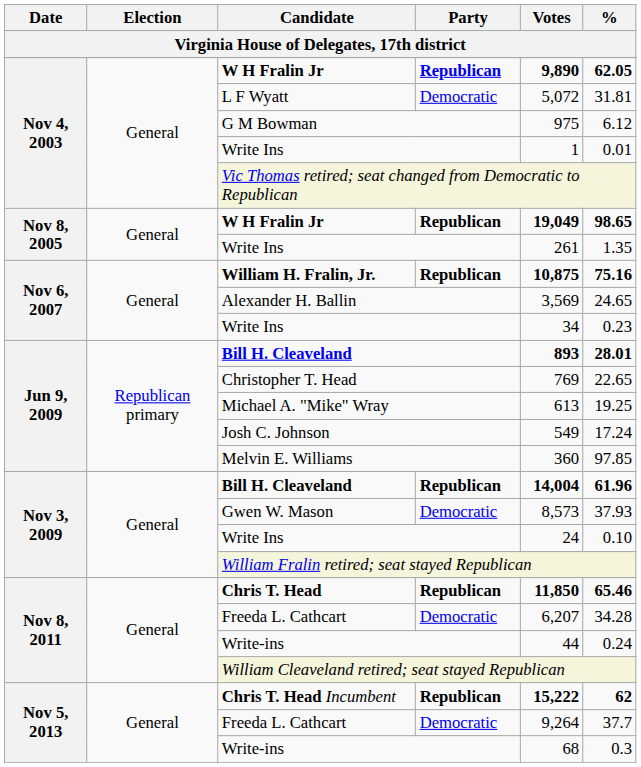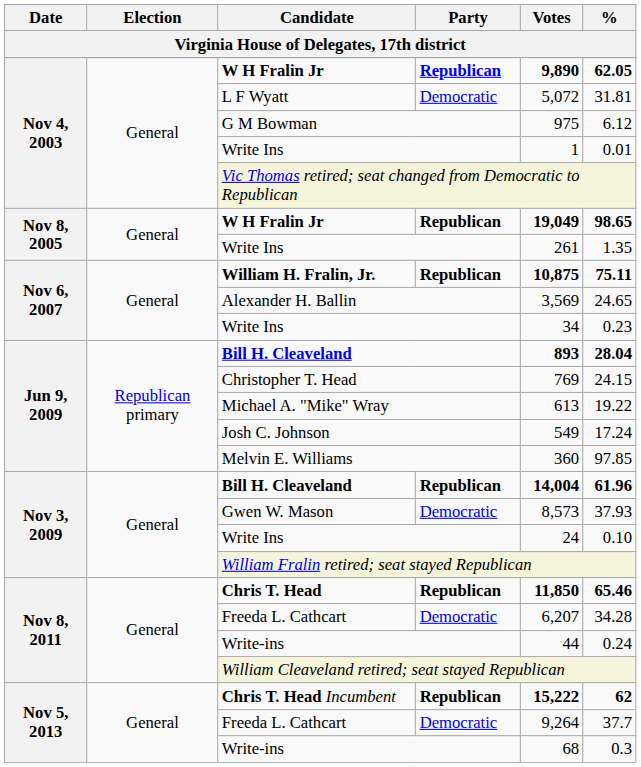 <table class="wikitable">
 <tr>
 <th>Date</th>
 <th>Election</th>
 <th>Candidate</th>
 <th>Party</th>
 <th>Votes</th>
 <th>%</th>
 </tr>
 <tr>
 <th colspan="6">Virginia House of Delegates, 17th district</th>
 </tr>
 <tr>
 </tr>
 <tr>
 <th rowspan="5">Nov 4, 2003</th>
 <td rowspan="5" align="center">General</td>
 <td><strong>W H Fralin Jr</strong></td>
 <td><strong><a href='#'>Republican</a></strong></td>
 <td align="right"><strong>9,890</strong></td>
 <td align="right"><strong>62.05</strong></td>
 </tr>
 <tr>
 <td>L F Wyatt</td>
 <td><a href='#'>Democratic</a></td>
 <td align="right">5,072</td>
 <td align="right">31.81</td>
 </tr>
 <tr>
 <td colspan="2">G M Bowman</td>
 <td align="right">975</td>
 <td align="right">6.12</td>
 </tr>
 <tr>
 <td colspan="2">Write Ins</td>
 <td align="right">1</td>
 <td align="right">0.01</td>
 </tr>
 <tr>
 <td colspan="4" style="background:Beige"><em><a href='#'>Vic Thomas</a> retired; seat changed from Democratic to Republican</em></td>
 </tr>
 <tr>
 <th rowspan="2">Nov 8, 2005</th>
 <td rowspan="2" align="center">General</td>
 <td><strong>W H Fralin Jr</strong></td>
 <td><strong>Republican</strong></td>
 <td align="right"><strong>19,049</strong></td>
 <td align="right"><strong>98.65</strong></td>
 </tr>
 <tr>
 <td colspan="2">Write Ins</td>
 <td align="right">261</td>
 <td align="right">1.35</td>
 </tr>
 <tr>
 <th rowspan="3">Nov 6, 2007</th>
 <td rowspan="3" align="center">General</td>
 <td><strong>William H. Fralin, Jr.</strong></td>
 <td><strong>Republican</strong></td>
 <td align="right"><strong>10,875</strong></td>
-<td align="right"><strong>75.16</strong></td>
+<td align="right"><strong>75.11</strong></td>
 </tr>
 <tr>
 <td colspan="2">Alexander H. Ballin</td>
 <td align="right">3,569</td>
 <td align="right">24.65</td>
 </tr>
 <tr>
 <td colspan="2">Write Ins</td>
 <td align="right">34</td>
 <td align="right">0.23</td>
 </tr>
 <tr>
 <th rowspan="5">Jun 9, 2009</th>
 <td rowspan="5" align="center" ><a href='#'>Republican</a> primary</td>
 <td colspan="2"><strong><a href='#'>Bill H. Cleaveland</a></strong></td>
 <td align="right"><strong>893</strong></td>
-<td align="right"><strong>28.01</strong></td>
+<td align="right"><strong>28.04</strong></td>
 </tr>
 <tr>
 <td colspan="2">Christopher T. Head</td>
 <td align="right">769</td>
-<td align="right">22.65</td>
+<td align="right">24.15</td>
 </tr>
 <tr>
 <td colspan="2">Michael A. "Mike" Wray</td>
 <td align="right">613</td>
-<td align="right">19.25</td>
+<td align="right">19.22</td>
 </tr>
 <tr>
 <td colspan="2">Josh C. Johnson</td>
 <td align="right">549</td>
 <td align="right">17.24</td>
 </tr>
 <tr>
 <td colspan="2">Melvin E. Williams</td>
 <td align="right">360</td>
 <td align="right">97.85</td>
 </tr>
 <tr>
 <th rowspan="4">Nov 3, 2009</th>
 <td rowspan="4" align="center">General</td>
 <td><strong>Bill H. Cleaveland</strong></td>
 <td><strong>Republican</strong></td>
 <td align="right"><strong>14,004</strong></td>
 <td align="right"><strong>61.96</strong></td>
 </tr>
 <tr>
 <td>Gwen W. Mason</td>
 <td><a href='#'>Democratic</a></td>
 <td align="right">8,573</td>
 <td align="right">37.93</td>
 </tr>
 <tr>
 <td colspan="2">Write Ins</td>
 <td align="right">24</td>
 <td align="right">0.10</td>
 </tr>
 <tr>
 <td colspan="4" style="background:Beige"><em><a href='#'>William Fralin</a> retired; seat stayed Republican</em></td>
 </tr>
 <tr>
 <th rowspan="4">Nov 8, 2011</th>
 <td rowspan="4" align="center">General</td>
 <td><strong>Chris T. Head</strong></td>
 <td><strong>Republican</strong></td>
 <td align="right"><strong>11,850</strong></td>
 <td align="right"><strong>65.46</strong></td>
 </tr>
 <tr>
 <td>Freeda L. Cathcart</td>
 <td><a href='#'>Democratic</a></td>
 <td align="right">6,207</td>
 <td align="right">34.28</td>
 </tr>
 <tr>
 <td colspan="2">Write-ins</td>
 <td align="right">44</td>
 <td align="right">0.24</td>
 </tr>
 <tr>
 <td colspan="4" style="background:Beige"><em>William Cleaveland retired; seat stayed Republican</em></td>
 </tr>
 <tr>
 <th rowspan="4">Nov 5, 2013</th>
 <td rowspan="4" align="center">General</td>
 <td><strong>Chris T. Head</strong> <em>Incumbent</em></td>
 <td><strong>Republican</strong></td>
 <td align="right"><strong>15,222</strong></td>
 <td align="right"><strong>62</strong></td>
 </tr>
 <tr>
 <td>Freeda L. Cathcart</td>
 <td><a href='#'>Democratic</a></td>
 <td align="right">9,264</td>
 <td align="right">37.7</td>
 </tr>
 <tr>
 <td colspan="2">Write-ins</td>
 <td align="right">68</td>
 <td align="right">0.3</td>
 </tr>
 </table>
